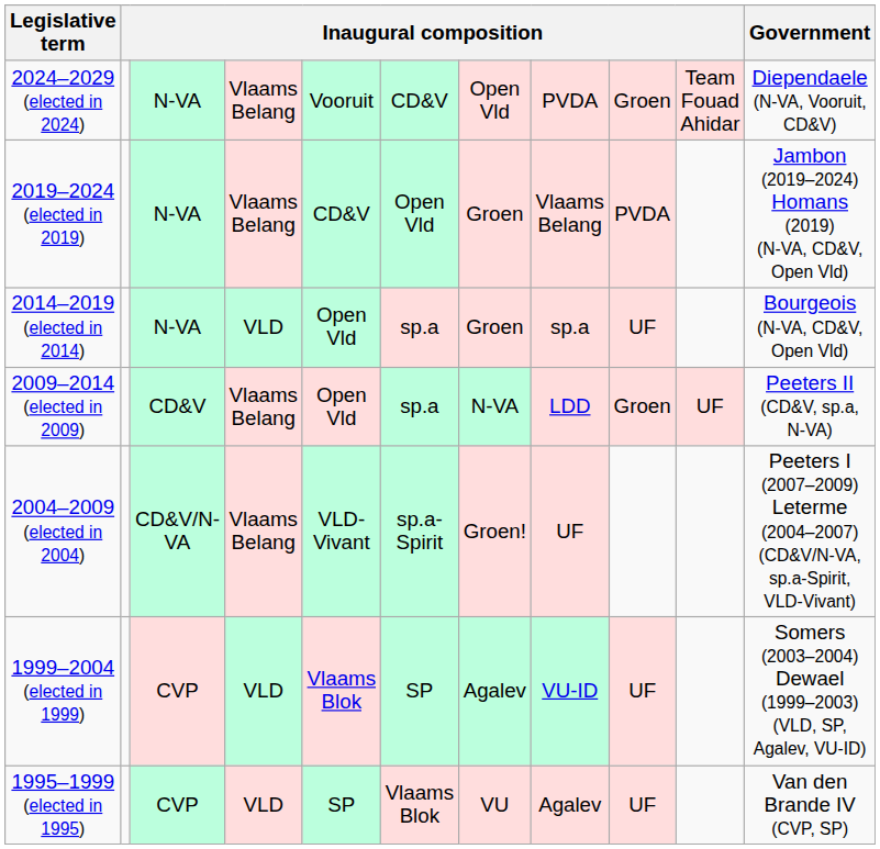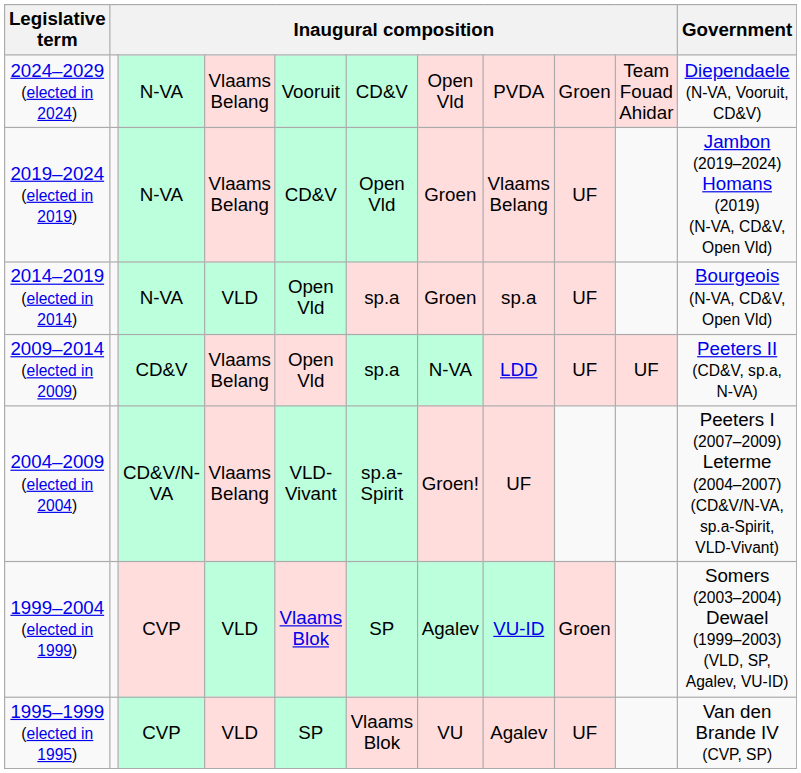 <table class="wikitable" style="text-align:center;">
 <tr>
 <th>Legislative term</th>
 <th colspan="9">Inaugural composition</th>
 <th>Government</th>
 </tr>
 <tr>
 <td><span><a href='#'>2024–2029</a></span><br><small>(<a href='#'>elected in 2024</a>)</small></td>
 <td></td>
 <td style="background-color:#bfd;">N-VA </td>
 <td style="background-color:#ffdddd;">Vlaams Belang </td>
 <td style="background-color:#bfd;">Vooruit </td>
 <td style="background-color:#bfd;">CD&V </td>
 <td style="background-color:#ffdddd;">Open Vld </td>
 <td style="background-color:#ffdddd;">PVDA </td>
 <td style="background-color:#ffdddd;">Groen </td>
 <td style="background-color:#ffdddd;">Team Fouad Ahidar </td>
 <td><a href='#'>Diependaele</a><br><small>(N-VA, Vooruit, CD&V)</small></td>
 </tr>
 <tr>
 <td><span><a href='#'>2019–2024</a></span><br><small>(<a href='#'>elected in 2019</a>)</small></td>
 <td></td>
 <td style="background-color:#bfd;">N-VA </td>
 <td style="background-color:#ffdddd;">Vlaams Belang </td>
 <td style="background-color:#bfd;">CD&V </td>
 <td style="background-color:#bfd;">Open Vld </td>
 <td style="background-color:#ffdddd;">Groen </td>
 <td style="background-color:#ffdddd;">Vlaams Belang </td>
-<td style="background-color:#ffdddd;">PVDA </td>
+<td style="background-color:#ffdddd;">UF </td>
 <td></td>
 <td><a href='#'>Jambon</a> <small>(2019–2024)</small><br><a href='#'>Homans</a> <small>(2019)</small><br><small>(N-VA, CD&V, Open Vld)</small></td>
 </tr>
 <tr>
 <td><span><a href='#'>2014–2019</a></span><br><small>(<a href='#'>elected in 2014</a>)</small></td>
 <td></td>
 <td style="background-color:#bfd;">N-VA </td>
 <td style="background-color:#bfd;">VLD </td>
 <td style="background-color:#bfd;">Open Vld </td>
 <td style="background-color:#ffdddd;">sp.a </td>
 <td style="background-color:#ffdddd;">Groen </td>
 <td style="background-color:#ffdddd;">sp.a </td>
 <td style="background-color:#ffdddd;">UF </td>
 <td></td>
 <td><a href='#'>Bourgeois</a><br><small>(N-VA, CD&V, Open Vld)</small></td>
 </tr>
 <tr>
 <td><span><a href='#'>2009–2014</a></span><br><small>(<a href='#'>elected in 2009</a>)</small></td>
 <td></td>
 <td style="background-color:#bfd;">CD&V </td>
 <td style="background-color:#ffdddd;">Vlaams Belang </td>
 <td style="background-color:#ffdddd;">Open Vld </td>
 <td style="background-color:#bfd;">sp.a </td>
 <td style="background-color:#bfd;">N-VA </td>
 <td style="background-color:#ffdddd;"><a href='#'>LDD</a> </td>
-<td style="background-color:#ffdddd;">Groen </td>
+<td style="background-color:#ffdddd;">UF </td>
 <td style="background-color:#ffdddd;">UF </td>
 <td><a href='#'>Peeters II</a><br><small>(CD&V, sp.a, N-VA)</small></td>
 </tr>
 <tr>
 <td><span><a href='#'>2004–2009</a></span><br><small>(<a href='#'>elected in 2004</a>)</small></td>
 <td></td>
 <td style="background-color:#bfd;">CD&V/N-VA </td>
 <td style="background-color:#ffdddd;">Vlaams Belang </td>
 <td style="background-color:#bfd;">VLD-Vivant </td>
 <td style="background-color:#bfd;">sp.a-Spirit </td>
 <td style="background-color:#ffdddd;">Groen! </td>
 <td style="background-color:#ffdddd;">UF </td>
 <td></td>
 <td></td>
 <td>Peeters I <small>(2007–2009)</small><br>Leterme <small>(2004–2007)</small><br><small>(CD&V/N-VA, sp.a-Spirit, VLD-Vivant)</small></td>
 </tr>
 <tr>
 <td><span><a href='#'>1999–2004</a></span><br><small>(<a href='#'>elected in 1999</a>)</small></td>
 <td></td>
 <td style="background-color:#ffdddd;">CVP </td>
 <td style="background-color:#bfd;">VLD </td>
 <td style="background-color:#ffdddd;"><a href='#'>Vlaams Blok</a> </td>
 <td style="background-color:#bfd;">SP </td>
 <td style="background-color:#bfd;">Agalev </td>
 <td style="background-color:#bfd;"><a href='#'>VU-ID</a> </td>
-<td style="background-color:#ffdddd;">UF </td>
+<td style="background-color:#ffdddd;">Groen </td>
 <td></td>
 <td>Somers <small>(2003–2004)</small><br>Dewael <small>(1999–2003)</small><br><small>(VLD, SP, Agalev, VU-ID)</small></td>
 </tr>
 <tr>
 <td><span><a href='#'>1995–1999</a></span><br><small>(<a href='#'>elected in 1995</a>)</small></td>
 <td></td>
 <td style="background-color:#bfd;">CVP </td>
 <td style="background-color:#ffdddd;">VLD </td>
 <td style="background-color:#bfd;">SP </td>
 <td style="background-color:#ffdddd;">Vlaams Blok </td>
 <td style="background-color:#ffdddd;">VU </td>
 <td style="background-color:#ffdddd;">Agalev </td>
 <td style="background-color:#ffdddd;">UF </td>
 <td></td>
 <td>Van den Brande IV<br><small>(CVP, SP)</small></td>
 </tr>
 </table>
